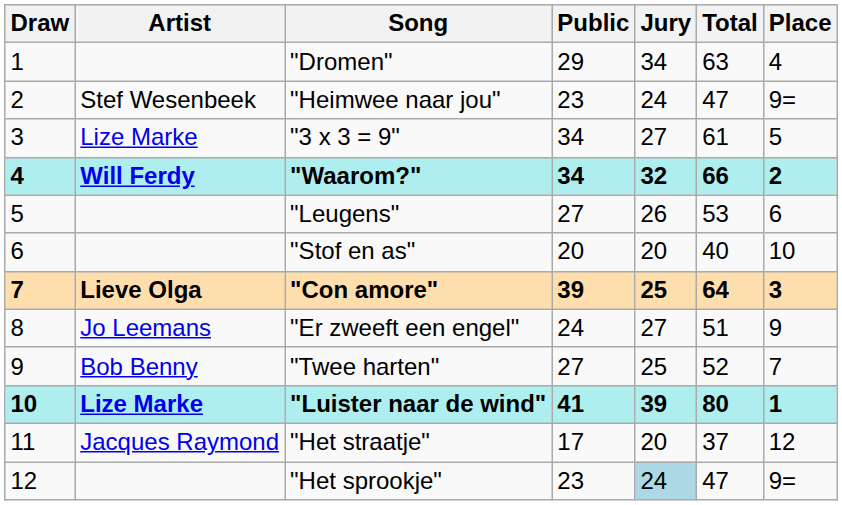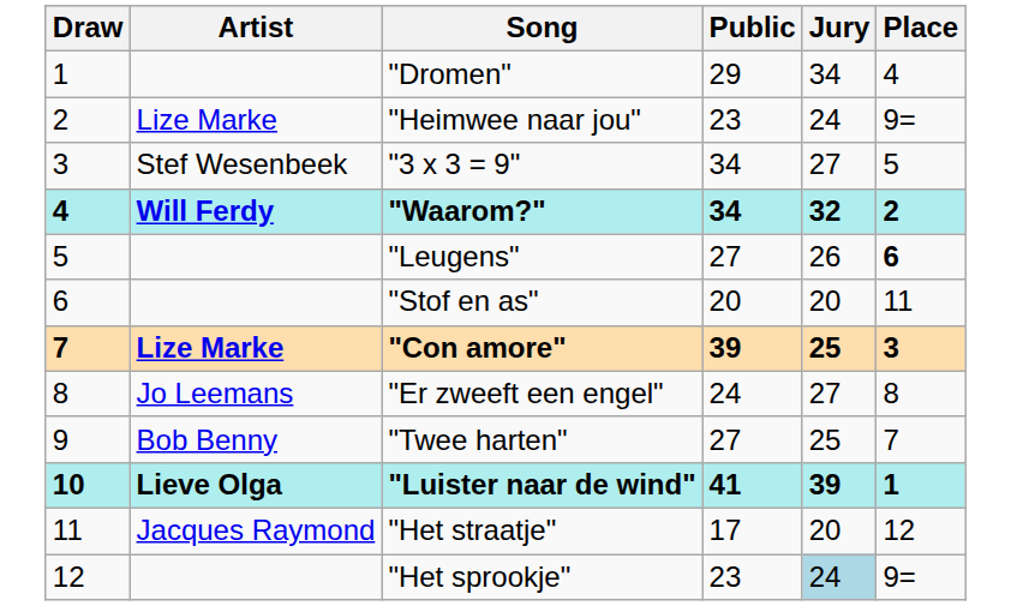 <table class="sortable wikitable" style="margin: 1em auto 1em auto">
 <tr bgcolor="#CCCCCC">
 <th>Draw</th>
 <th>Artist</th>
 <th>Song</th>
 <th>Public</th>
 <th>Jury</th>
-<th>Total</th>
 <th>Place</th>
 </tr>
 <tr>
 <td>1</td>
 <td></td>
 <td>"Dromen"</td>
 <td>29</td>
 <td>34</td>
-<td>63</td>
 <td>4</td>
 </tr>
 <tr>
 <td>2</td>
-<td>Stef Wesenbeek</td>
+<td><a href='#'>Lize Marke</a></td>
 <td>"Heimwee naar jou"</td>
 <td>23</td>
 <td>24</td>
-<td>47</td>
 <td>9=</td>
 </tr>
 <tr>
 <td>3</td>
-<td><a href='#'>Lize Marke</a></td>
+<td>Stef Wesenbeek</td>
 <td>"3 x 3 = 9"</td>
 <td>34</td>
 <td>27</td>
-<td>61</td>
 <td>5</td>
 </tr>
 <tr style="background:paleturquoise;font-weight:bold;">
 <td>4</td>
 <td><a href='#'>Will Ferdy</a></td>
 <td>"Waarom?"</td>
 <td>34</td>
 <td>32</td>
-<td>66</td>
 <td>2</td>
 </tr>
 <tr>
 <td>5</td>
 <td></td>
 <td>"Leugens"</td>
 <td>27</td>
 <td>26</td>
-<td>53</td>
-<td>6</td>
+<td><strong>6</strong></td>
 </tr>
 <tr>
 <td>6</td>
 <td></td>
 <td>"Stof en as"</td>
 <td>20</td>
 <td>20</td>
-<td>40</td>
-<td>10</td>
+<td>11</td>
 </tr>
 <tr style="background:navajowhite;font-weight:bold;">
 <td>7</td>
-<td>Lieve Olga</td>
+<td><a href='#'>Lize Marke</a></td>
 <td>"Con amore"</td>
 <td>39</td>
 <td>25</td>
-<td>64</td>
 <td>3</td>
 </tr>
 <tr>
 <td>8</td>
 <td><a href='#'>Jo Leemans</a></td>
 <td>"Er zweeft een engel"</td>
 <td>24</td>
 <td>27</td>
-<td>51</td>
-<td>9</td>
+<td>8</td>
 </tr>
 <tr>
 <td>9</td>
 <td><a href='#'>Bob Benny</a></td>
 <td>"Twee harten"</td>
 <td>27</td>
 <td>25</td>
-<td>52</td>
 <td>7</td>
 </tr>
 <tr style="background:paleturquoise;font-weight:bold;">
 <td>10</td>
-<td><a href='#'>Lize Marke</a></td>
+<td>Lieve Olga</td>
 <td>"Luister naar de wind"</td>
 <td>41</td>
 <td>39</td>
-<td>80</td>
 <td>1</td>
 </tr>
 <tr>
 <td>11</td>
 <td><a href='#'>Jacques Raymond</a></td>
 <td>"Het straatje"</td>
 <td>17</td>
 <td>20</td>
-<td>37</td>
 <td>12</td>
 </tr>
 <tr>
 <td>12</td>
 <td></td>
 <td>"Het sprookje"</td>
 <td>23</td>
 <td style="background: lightblue;">24</td>
-<td>47</td>
 <td>9=</td>
 </tr>
 </table>
